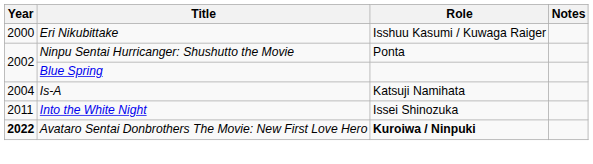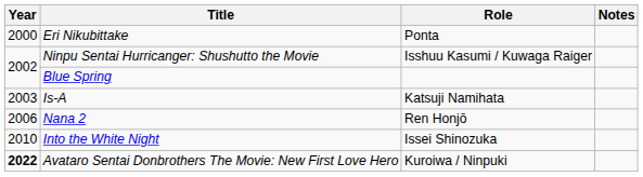 <table class="wikitable">
 <tr>
 <th>Year</th>
 <th>Title</th>
 <th>Role</th>
 <th>Notes</th>
 </tr>
 <tr>
 <td>2000</td>
 <td><em>Eri Nikubittake</em></td>
-<td>Isshuu Kasumi / Kuwaga Raiger</td>
+<td>Ponta</td>
 <td></td>
 </tr>
 <tr>
 <td rowspan="2">2002</td>
 <td><em>Ninpu Sentai Hurricanger: Shushutto the Movie</em></td>
-<td>Ponta</td>
+<td>Isshuu Kasumi / Kuwaga Raiger</td>
 <td></td>
 </tr>
 <tr>
 <td><em><a href='#'>Blue Spring</a></em></td>
 <td></td>
 <td></td>
 </tr>
 <tr>
-<td>2004</td>
+<td>2003</td>
 <td><em>Is-A</em></td>
 <td>Katsuji Namihata</td>
 <td></td>
 </tr>
 <tr>
-<td>2011</td>
+<td>2006</td>
+<td><em><a href='#'>Nana 2</a></em></td>
+<td>Ren Honjō</td>
+<td></td>
+</tr>
+<tr>
+<td>2010</td>
 <td><em><a href='#'>Into the White Night</a></em></td>
 <td>Issei Shinozuka</td>
 <td></td>
 </tr>
 <tr>
 <td><strong>2022</strong></td>
 <td><em>Avataro Sentai Donbrothers The Movie: New First Love Hero</em></td>
-<td><strong>Kuroiwa / Ninpuki</strong></td>
+<td>Kuroiwa / Ninpuki</td>
 <td></td>
 </tr>
 </table>
